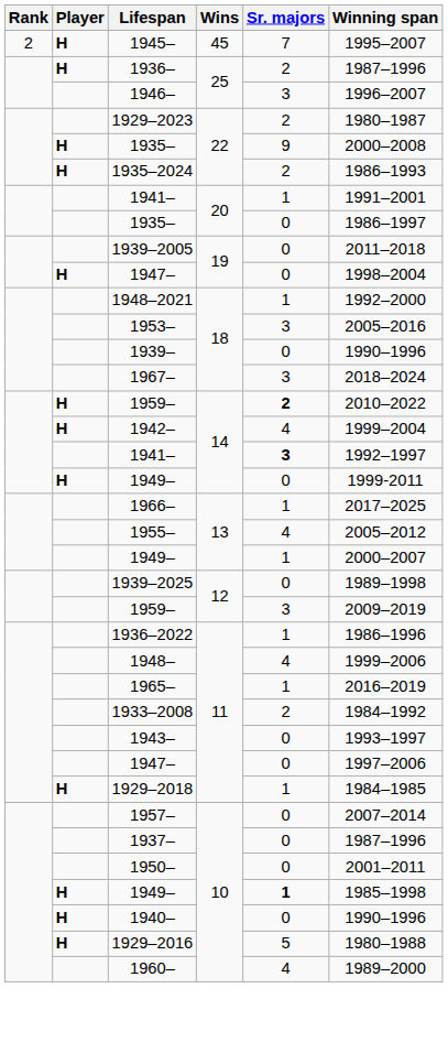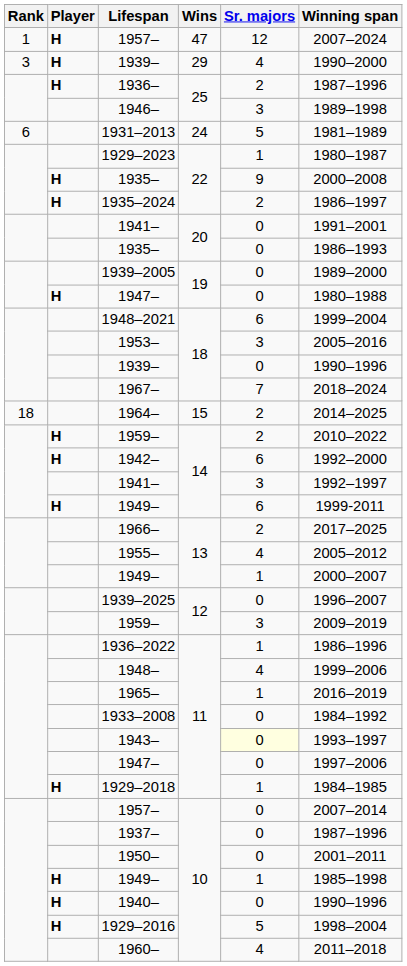 <table class="sortable wikitable">
 <tr>
 <th>Rank</th>
 <th>Player</th>
 <th>Lifespan</th>
 <th>Wins</th>
 <th><a href='#'>Sr. majors</a></th>
 <th>Winning span</th>
 </tr>
 <tr>
-<td align=center>2</td>
+<td align=center>1</td>
 <td>  <strong>H</strong></td>
-<td align=center>1945–</td>
-<td align=center>45</td>
-<td align=center>7</td>
-<td align=center>1995–2007</td>
+<td align=center>1957–</td>
+<td align=center>47</td>
+<td align=center>12</td>
+<td align=center>2007–2024</td>
+</tr>
+<tr>
+<td align=center>3</td>
+<td>  <strong>H</strong></td>
+<td align=center>1939–</td>
+<td align=center>29</td>
+<td align=center>4</td>
+<td align=center>1990–2000</td>
 </tr>
 <tr>
 <td rowspan=2 align=center></td>
 <td>  <strong>H</strong></td>
 <td align=center>1936–</td>
 <td rowspan=2 align=center>25</td>
 <td align=center>2</td>
 <td align=center>1987–1996</td>
 </tr>
 <tr>
 <td> </td>
 <td align=center>1946–</td>
 <td align=center>3</td>
-<td align=center>1996–2007</td>
+<td align=center>1989–1998</td>
+</tr>
+<tr>
+<td align=center>6</td>
+<td> </td>
+<td align=center>1931–2013</td>
+<td align=center>24</td>
+<td align=center>5</td>
+<td align=center>1981–1989</td>
 </tr>
 <tr>
 <td rowspan=3 align=center></td>
 <td> </td>
 <td align=center>1929–2023</td>
 <td rowspan=3 align=center>22</td>
-<td align=center>2</td>
+<td align=center>1</td>
 <td align=center>1980–1987</td>
 </tr>
 <tr>
 <td>  <strong>H</strong></td>
 <td align=center>1935–</td>
 <td align=center>9</td>
 <td align=center>2000–2008</td>
 </tr>
 <tr>
 <td>  <strong>H</strong></td>
 <td align=center>1935–2024</td>
 <td align="center">2</td>
-<td align=center>1986–1993</td>
+<td align=center>1986–1997</td>
 </tr>
 <tr>
 <td rowspan=2 align=center></td>
 <td> </td>
 <td align=center>1941–</td>
 <td rowspan=2 align=center>20</td>
-<td align=center>1</td>
+<td align=center>0</td>
 <td align=center>1991–2001</td>
 </tr>
 <tr>
 <td> </td>
 <td align=center>1935–</td>
 <td align=center>0</td>
-<td align=center>1986–1997</td>
+<td align=center>1986–1993</td>
 </tr>
 <tr>
 <td rowspan=2 align=center></td>
 <td> </td>
 <td align=center>1939–2005</td>
 <td rowspan=2 align=center>19</td>
 <td align=center>0</td>
-<td align=center>2011–2018</td>
+<td align=center>1989–2000</td>
 </tr>
 <tr>
 <td>  <strong>H</strong></td>
 <td align=center>1947–</td>
 <td align=center>0</td>
-<td align=center>1998–2004</td>
+<td align=center>1980–1988</td>
 </tr>
 <tr>
 <td rowspan=4 align=center></td>
 <td> </td>
 <td align=center>1948–2021</td>
 <td rowspan=4 align=center>18</td>
-<td align=center>1</td>
-<td align=center>1992–2000</td>
+<td align=center>6</td>
+<td align=center>1999–2004</td>
 </tr>
 <tr>
 <td> </td>
 <td align=center>1953–</td>
 <td align=center>3</td>
 <td align=center>2005–2016</td>
 </tr>
 <tr>
 <td> </td>
 <td align=center>1939–</td>
 <td align=center>0</td>
 <td align=center>1990–1996</td>
 </tr>
 <tr>
 <td> </td>
 <td align=center>1967–</td>
-<td align=center>3</td>
+<td align=center>7</td>
 <td align=center>2018–2024</td>
+</tr>
+<tr>
+<td align=center>18</td>
+<td> </td>
+<td align=center>1964–</td>
+<td align=center>15</td>
+<td align=center>2</td>
+<td align=center>2014–2025</td>
 </tr>
 <tr>
 <td rowspan=4 align=center></td>
 <td>  <strong>H</strong></td>
 <td align=center>1959–</td>
 <td rowspan=4 align=center>14</td>
-<td align=center><strong>2</strong></td>
+<td align=center>2</td>
 <td align=center>2010–2022</td>
 </tr>
 <tr>
 <td>  <strong>H</strong></td>
 <td align=center>1942–</td>
-<td align=center>4</td>
-<td align=center>1999–2004</td>
+<td align=center>6</td>
+<td align=center>1992–2000</td>
 </tr>
 <tr>
 <td> </td>
 <td align=center>1941–</td>
-<td align=center><strong>3</strong></td>
+<td align=center>3</td>
 <td align=center>1992–1997</td>
 </tr>
 <tr>
 <td>  <strong>H</strong></td>
 <td align=center>1949–</td>
-<td align=center>0</td>
+<td align=center>6</td>
 <td align=center>1999-2011</td>
 </tr>
 <tr>
 <td rowspan=3 align=center></td>
 <td> </td>
 <td align=center>1966–</td>
 <td rowspan=3 align=center>13</td>
-<td align=center>1</td>
+<td align=center>2</td>
 <td align=center>2017–2025</td>
 </tr>
 <tr>
 <td> </td>
 <td align=center>1955–</td>
 <td align=center>4</td>
 <td align=center>2005–2012</td>
 </tr>
 <tr>
 <td> </td>
 <td align=center>1949–</td>
 <td align=center>1</td>
 <td align=center>2000–2007</td>
 </tr>
 <tr>
 <td rowspan=2 align=center></td>
 <td> </td>
 <td align=center>1939–2025</td>
 <td rowspan=2 align=center>12</td>
 <td align=center>0</td>
-<td align=center>1989–1998</td>
+<td align=center>1996–2007</td>
 </tr>
 <tr>
 <td> </td>
 <td align=center>1959–</td>
 <td align=center>3</td>
 <td align=center>2009–2019</td>
 </tr>
 <tr>
 <td rowspan=7 align=center></td>
 <td> </td>
 <td align=center>1936–2022</td>
 <td rowspan=7 align=center>11</td>
 <td align=center>1</td>
 <td align=center>1986–1996</td>
 </tr>
 <tr>
 <td> </td>
 <td align=center>1948–</td>
 <td align=center>4</td>
 <td align=center>1999–2006</td>
 </tr>
 <tr>
 <td> </td>
 <td align=center>1965–</td>
 <td align=center>1</td>
 <td align=center>2016–2019</td>
 </tr>
 <tr>
 <td> </td>
 <td align=center>1933–2008</td>
-<td align=center>2</td>
+<td align=center>0</td>
 <td align=center>1984–1992</td>
 </tr>
 <tr>
 <td> </td>
 <td align=center>1943–</td>
-<td align=center>0</td>
+<td align=center style="background: lightyellow;">0</td>
 <td align=center>1993–1997</td>
 </tr>
 <tr>
 <td> </td>
 <td align=center>1947–</td>
 <td align=center>0</td>
 <td align=center>1997–2006</td>
 </tr>
 <tr>
 <td>  <strong>H</strong></td>
 <td align=center>1929–2018</td>
 <td align=center>1</td>
 <td align=center>1984–1985</td>
 </tr>
 <tr>
 <td rowspan=7 align=center></td>
 <td> </td>
 <td align=center>1957–</td>
 <td rowspan=7 align=center>10</td>
 <td align=center>0</td>
 <td align=center>2007–2014</td>
 </tr>
 <tr>
 <td> </td>
 <td align=center>1937–</td>
 <td align=center>0</td>
 <td align=center>1987–1996</td>
 </tr>
 <tr>
 <td> </td>
 <td align=center>1950–</td>
 <td align=center>0</td>
 <td align=center>2001–2011</td>
 </tr>
 <tr>
 <td>  <strong>H</strong></td>
 <td align=center>1949–</td>
-<td align=center><strong>1</strong></td>
+<td align=center>1</td>
 <td align=center>1985–1998</td>
 </tr>
 <tr>
 <td>  <strong>H</strong></td>
 <td align=center>1940–</td>
 <td align=center>0</td>
 <td align=center>1990–1996</td>
 </tr>
 <tr>
 <td>  <strong>H</strong></td>
 <td align=center>1929–2016</td>
 <td align=center>5</td>
-<td align=center>1980–1988</td>
+<td align=center>1998–2004</td>
 </tr>
 <tr>
 <td> </td>
 <td align=center>1960–</td>
 <td align=center>4</td>
-<td align=center>1989–2000</td>
+<td align=center>2011–2018</td>
 </tr>
 </table>
